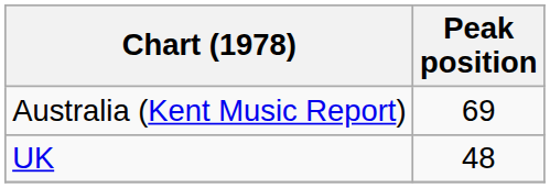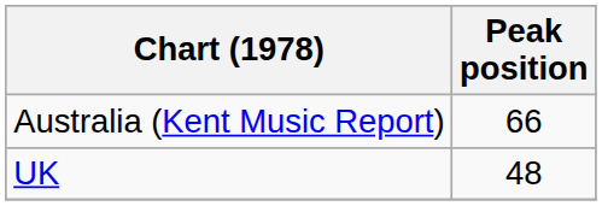 <table class="wikitable sortable">
 <tr>
 <th>Chart (1978)</th>
 <th style="text-align:center;">Peak<br>position</th>
 </tr>
 <tr>
 <td>Australia (<a href='#'>Kent Music Report</a>)</td>
-<td style="text-align:center;">69</td>
+<td style="text-align:center;">66</td>
 </tr>
 <tr>
 <td><a href='#'>UK</a></td>
 <td style="text-align:center;">48</td>
 </tr>
 <tr>
 </tr>
 </table>
